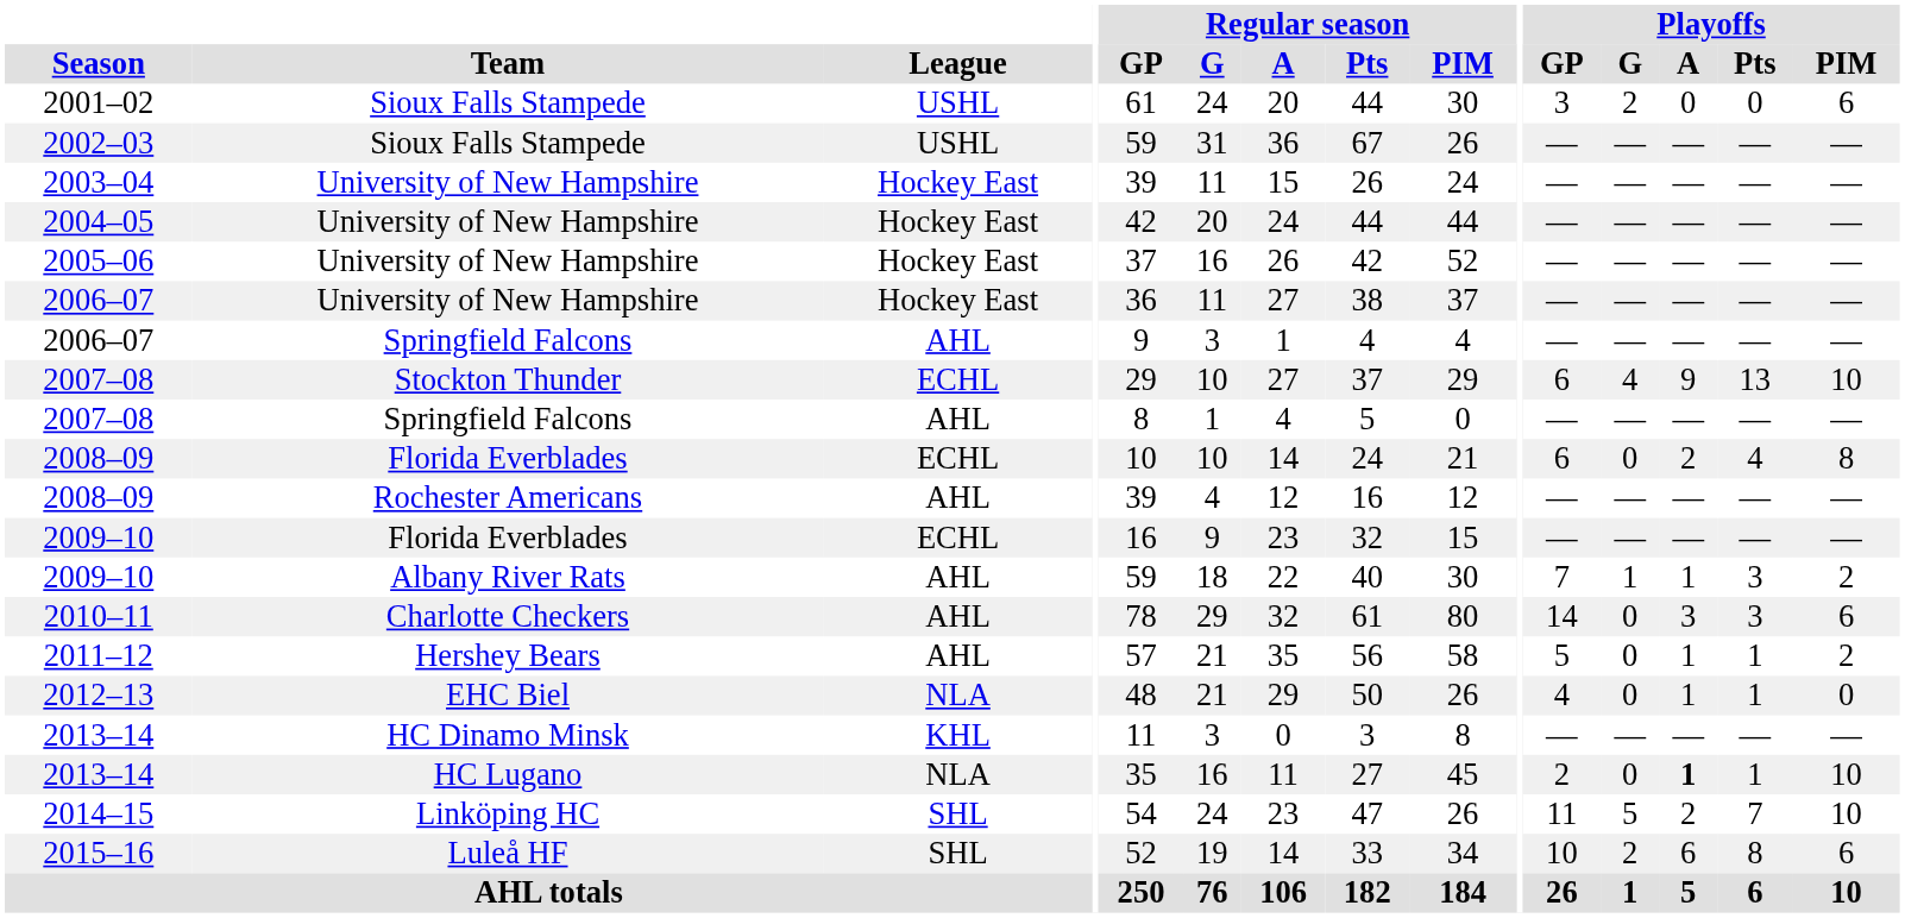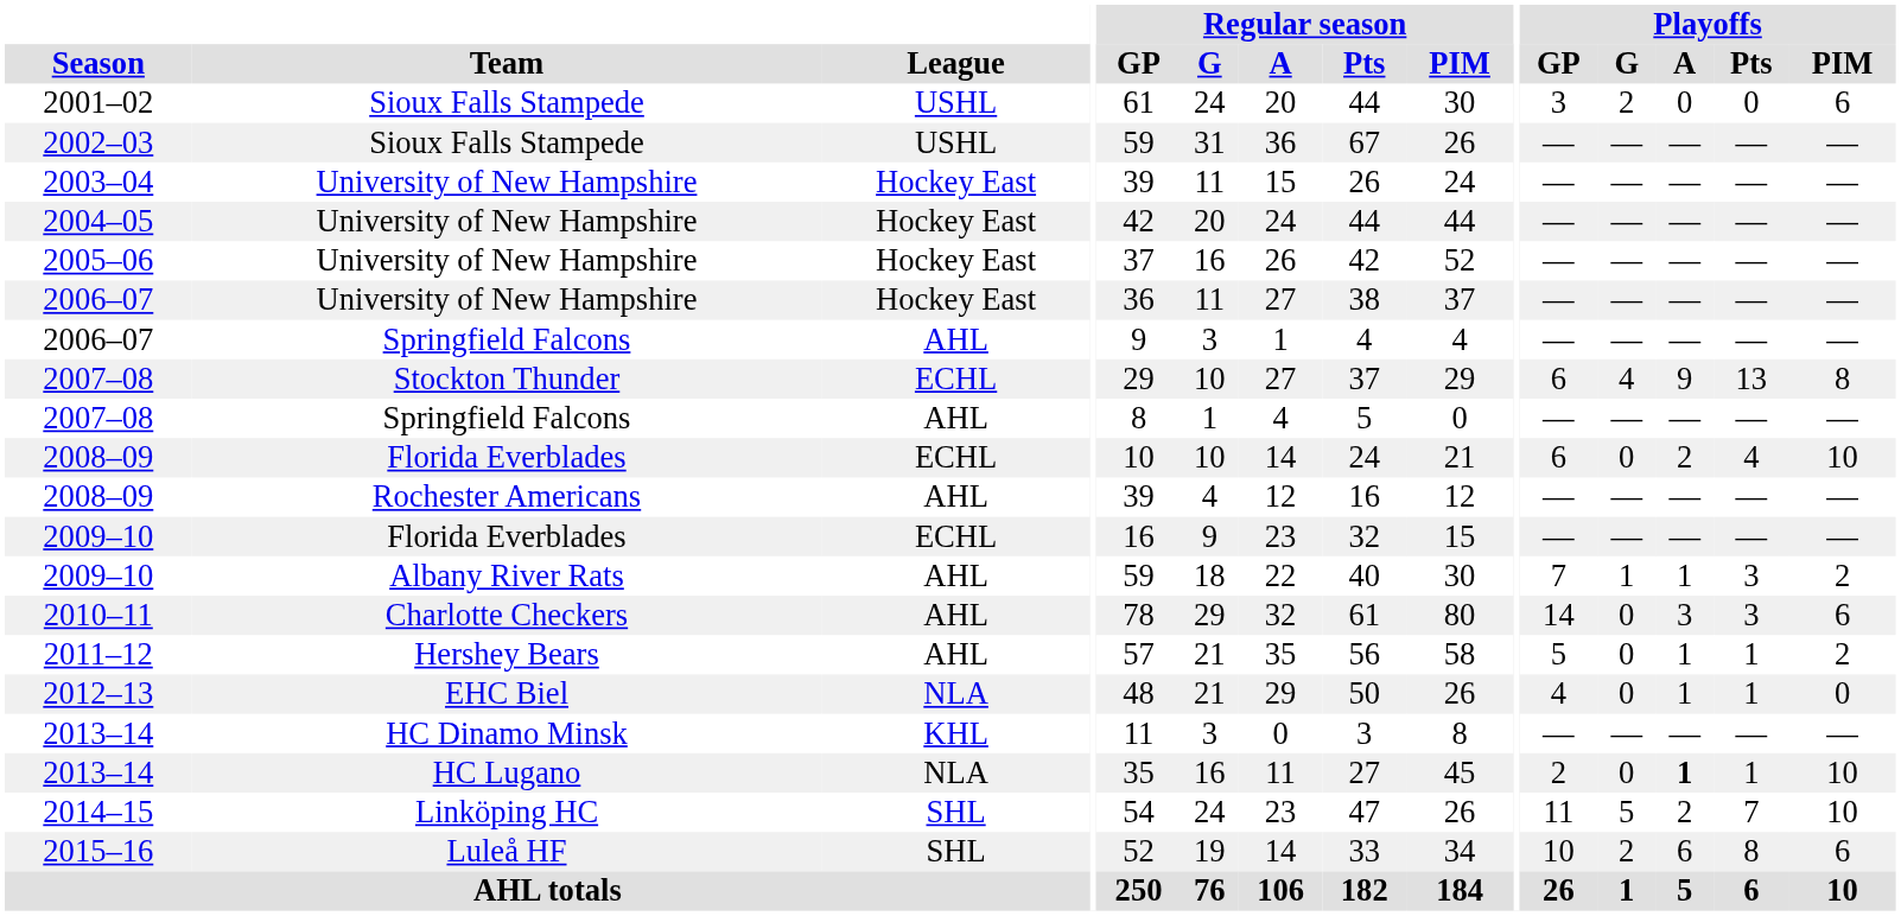 <table border="0" cellpadding="1" cellspacing="0" style="text-align:center; width:60em">
 <tr bgcolor="#e0e0e0">
 <th colspan="3" bgcolor="#ffffff"></th>
 <th rowspan="99" bgcolor="#ffffff"></th>
 <th colspan="5"><a href='#'>Regular season</a></th>
 <th rowspan="99" bgcolor="#ffffff"></th>
 <th colspan="5"><a href='#'>Playoffs</a></th>
 </tr>
 <tr bgcolor="#e0e0e0">
 <th><a href='#'>Season</a></th>
 <th>Team</th>
 <th>League</th>
 <th>GP</th>
 <th><a href='#'>G</a></th>
 <th><a href='#'>A</a></th>
 <th><a href='#'>Pts</a></th>
 <th><a href='#'>PIM</a></th>
 <th>GP</th>
 <th>G</th>
 <th>A</th>
 <th>Pts</th>
 <th>PIM</th>
 </tr>
 <tr>
 <td>2001–02</td>
 <td><a href='#'>Sioux Falls Stampede</a></td>
 <td><a href='#'>USHL</a></td>
 <td>61</td>
 <td>24</td>
 <td>20</td>
 <td>44</td>
 <td>30</td>
 <td>3</td>
 <td>2</td>
 <td>0</td>
 <td>0</td>
 <td>6</td>
 </tr>
 <tr style="background:#f0f0f0;">
 <td><a href='#'>2002–03</a></td>
 <td>Sioux Falls Stampede</td>
 <td>USHL</td>
 <td>59</td>
 <td>31</td>
 <td>36</td>
 <td>67</td>
 <td>26</td>
 <td>—</td>
 <td>—</td>
 <td>—</td>
 <td>—</td>
 <td>—</td>
 </tr>
 <tr>
 <td><a href='#'>2003–04</a></td>
 <td><a href='#'>University of New Hampshire</a></td>
 <td><a href='#'>Hockey East</a></td>
 <td>39</td>
 <td>11</td>
 <td>15</td>
 <td>26</td>
 <td>24</td>
 <td>—</td>
 <td>—</td>
 <td>—</td>
 <td>—</td>
 <td>—</td>
 </tr>
 <tr style="background:#f0f0f0;">
 <td><a href='#'>2004–05</a></td>
 <td>University of New Hampshire</td>
 <td>Hockey East</td>
 <td>42</td>
 <td>20</td>
 <td>24</td>
 <td>44</td>
 <td>44</td>
 <td>—</td>
 <td>—</td>
 <td>—</td>
 <td>—</td>
 <td>—</td>
 </tr>
 <tr>
 <td><a href='#'>2005–06</a></td>
 <td>University of New Hampshire</td>
 <td>Hockey East</td>
 <td>37</td>
 <td>16</td>
 <td>26</td>
 <td>42</td>
 <td>52</td>
 <td>—</td>
 <td>—</td>
 <td>—</td>
 <td>—</td>
 <td>—</td>
 </tr>
 <tr style="background:#f0f0f0;">
 <td><a href='#'>2006–07</a></td>
 <td>University of New Hampshire</td>
 <td>Hockey East</td>
 <td>36</td>
 <td>11</td>
 <td>27</td>
 <td>38</td>
 <td>37</td>
 <td>—</td>
 <td>—</td>
 <td>—</td>
 <td>—</td>
 <td>—</td>
 </tr>
 <tr>
 <td>2006–07</td>
 <td><a href='#'>Springfield Falcons</a></td>
 <td><a href='#'>AHL</a></td>
 <td>9</td>
 <td>3</td>
 <td>1</td>
 <td>4</td>
 <td>4</td>
 <td>—</td>
 <td>—</td>
 <td>—</td>
 <td>—</td>
 <td>—</td>
 </tr>
 <tr style="background:#f0f0f0;">
 <td><a href='#'>2007–08</a></td>
 <td><a href='#'>Stockton Thunder</a></td>
 <td><a href='#'>ECHL</a></td>
 <td>29</td>
 <td>10</td>
 <td>27</td>
 <td>37</td>
 <td>29</td>
 <td>6</td>
 <td>4</td>
 <td>9</td>
 <td>13</td>
-<td>10</td>
+<td>8</td>
 </tr>
 <tr>
 <td><a href='#'>2007–08</a></td>
 <td>Springfield Falcons</td>
 <td>AHL</td>
 <td>8</td>
 <td>1</td>
 <td>4</td>
 <td>5</td>
 <td>0</td>
 <td>—</td>
 <td>—</td>
 <td>—</td>
 <td>—</td>
 <td>—</td>
 </tr>
 <tr style="background:#f0f0f0;">
 <td><a href='#'>2008–09</a></td>
 <td><a href='#'>Florida Everblades</a></td>
 <td>ECHL</td>
 <td>10</td>
 <td>10</td>
 <td>14</td>
 <td>24</td>
 <td>21</td>
 <td>6</td>
 <td>0</td>
 <td>2</td>
 <td>4</td>
-<td>8</td>
+<td>10</td>
 </tr>
 <tr>
 <td><a href='#'>2008–09</a></td>
 <td><a href='#'>Rochester Americans</a></td>
 <td>AHL</td>
 <td>39</td>
 <td>4</td>
 <td>12</td>
 <td>16</td>
 <td>12</td>
 <td>—</td>
 <td>—</td>
 <td>—</td>
 <td>—</td>
 <td>—</td>
 </tr>
 <tr style="background:#f0f0f0;">
 <td><a href='#'>2009–10</a></td>
 <td>Florida Everblades</td>
 <td>ECHL</td>
 <td>16</td>
 <td>9</td>
 <td>23</td>
 <td>32</td>
 <td>15</td>
 <td>—</td>
 <td>—</td>
 <td>—</td>
 <td>—</td>
 <td>—</td>
 </tr>
 <tr>
 <td><a href='#'>2009–10</a></td>
 <td><a href='#'>Albany River Rats</a></td>
 <td>AHL</td>
 <td>59</td>
 <td>18</td>
 <td>22</td>
 <td>40</td>
 <td>30</td>
 <td>7</td>
 <td>1</td>
 <td>1</td>
 <td>3</td>
 <td>2</td>
 </tr>
 <tr style="background:#f0f0f0;">
 <td><a href='#'>2010–11</a></td>
 <td><a href='#'>Charlotte Checkers</a></td>
 <td>AHL</td>
 <td>78</td>
 <td>29</td>
 <td>32</td>
 <td>61</td>
 <td>80</td>
 <td>14</td>
 <td>0</td>
 <td>3</td>
 <td>3</td>
 <td>6</td>
 </tr>
 <tr>
 <td><a href='#'>2011–12</a></td>
 <td><a href='#'>Hershey Bears</a></td>
 <td>AHL</td>
 <td>57</td>
 <td>21</td>
 <td>35</td>
 <td>56</td>
 <td>58</td>
 <td>5</td>
 <td>0</td>
 <td>1</td>
 <td>1</td>
 <td>2</td>
 </tr>
 <tr style="background:#f0f0f0;">
 <td><a href='#'>2012–13</a></td>
 <td><a href='#'>EHC Biel</a></td>
 <td><a href='#'>NLA</a></td>
 <td>48</td>
 <td>21</td>
 <td>29</td>
 <td>50</td>
 <td>26</td>
 <td>4</td>
 <td>0</td>
 <td>1</td>
 <td>1</td>
 <td>0</td>
 </tr>
 <tr>
 <td><a href='#'>2013–14</a></td>
 <td><a href='#'>HC Dinamo Minsk</a></td>
 <td><a href='#'>KHL</a></td>
 <td>11</td>
 <td>3</td>
 <td>0</td>
 <td>3</td>
 <td>8</td>
 <td>—</td>
 <td>—</td>
 <td>—</td>
 <td>—</td>
 <td>—</td>
 </tr>
 <tr style="background:#f0f0f0;">
 <td><a href='#'>2013–14</a></td>
 <td><a href='#'>HC Lugano</a></td>
 <td>NLA</td>
 <td>35</td>
 <td>16</td>
 <td>11</td>
 <td>27</td>
 <td>45</td>
 <td>2</td>
 <td>0</td>
 <td><strong>1</strong></td>
 <td>1</td>
 <td>10</td>
 </tr>
 <tr>
 <td><a href='#'>2014–15</a></td>
 <td><a href='#'>Linköping HC</a></td>
 <td><a href='#'>SHL</a></td>
 <td>54</td>
 <td>24</td>
 <td>23</td>
 <td>47</td>
 <td>26</td>
 <td>11</td>
 <td>5</td>
 <td>2</td>
 <td>7</td>
 <td>10</td>
 </tr>
 <tr style="background:#f0f0f0;">
 <td><a href='#'>2015–16</a></td>
 <td><a href='#'>Luleå HF</a></td>
 <td>SHL</td>
 <td>52</td>
 <td>19</td>
 <td>14</td>
 <td>33</td>
 <td>34</td>
 <td>10</td>
 <td>2</td>
 <td>6</td>
 <td>8</td>
 <td>6<br></td>
 </tr>
 <tr style="background:#e0e0e0;">
 <th colspan="3">AHL totals</th>
 <th>250</th>
 <th>76</th>
 <th>106</th>
 <th>182</th>
 <th>184</th>
 <th>26</th>
 <th>1</th>
 <th>5</th>
 <th>6</th>
 <th>10</th>
 </tr>
 </table>
